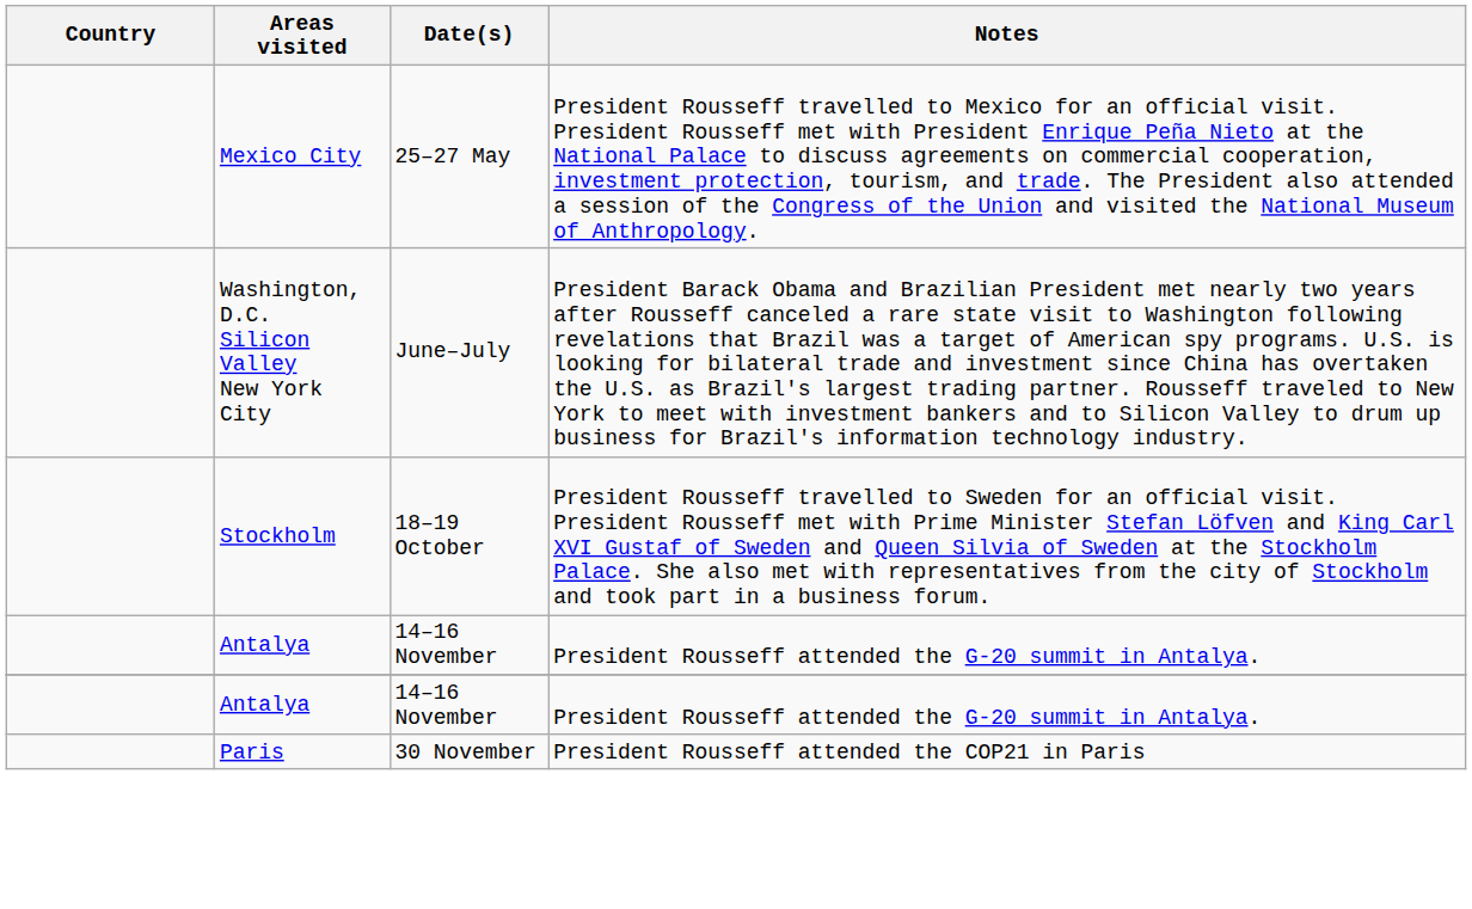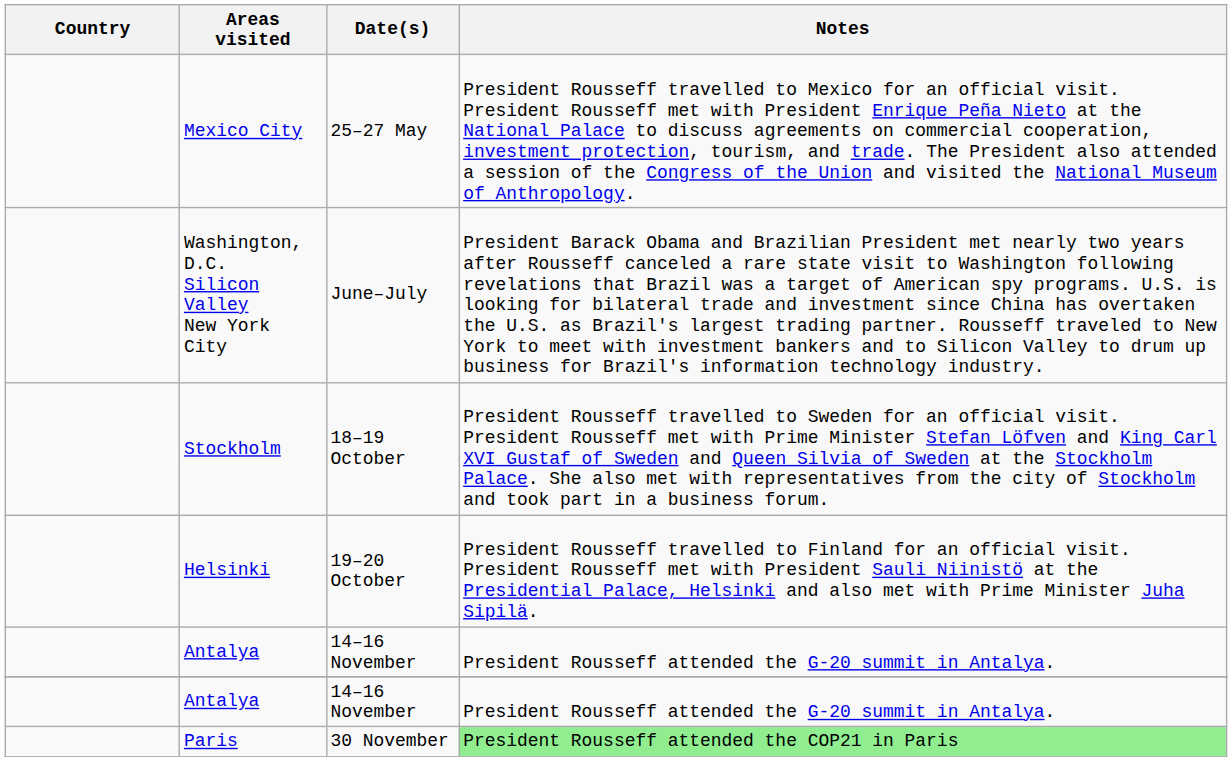 <table class="wikitable" style="margin: 1em auto 1em auto">
 <tr>
 <th width=120>Country</th>
 <th width=100>Areas visited</th>
 <th width=90>Date(s)</th>
 <th width=550>Notes</th>
 </tr>
 <tr>
 <td></td>
 <td><a href='#'>Mexico City</a></td>
 <td>25–27 May</td>
 <td><br>President Rousseff travelled to Mexico for an official visit. President Rousseff met with President <a href='#'>Enrique Peña Nieto</a> at the <a href='#'>National Palace</a> to discuss agreements on commercial cooperation, <a href='#'>investment protection</a>, tourism, and <a href='#'>trade</a>. The President also attended a session of the <a href='#'>Congress of the Union</a> and visited the <a href='#'>National Museum of Anthropology</a>.</td>
 </tr>
 <tr>
 <td></td>
 <td>Washington, D.C.<br><a href='#'>Silicon Valley</a><br>New York City</td>
 <td>June–July</td>
 <td><br>President Barack Obama and Brazilian President met nearly two years after Rousseff canceled a rare state visit to Washington following revelations that Brazil was a target of American spy programs. U.S. is looking for bilateral trade and investment since China has overtaken the U.S. as Brazil's largest trading partner. Rousseff traveled to New York to meet with investment bankers and to Silicon Valley to drum up business for Brazil's information technology industry.</td>
 </tr>
 <tr>
 <td></td>
 <td><a href='#'>Stockholm</a></td>
 <td>18–19 October</td>
 <td><br>President Rousseff travelled to Sweden for an official visit. President Rousseff met with Prime Minister <a href='#'>Stefan Löfven</a> and <a href='#'>King Carl XVI Gustaf of Sweden</a> and <a href='#'>Queen Silvia of Sweden</a> at the <a href='#'>Stockholm Palace</a>. She also met with representatives from the city of <a href='#'>Stockholm</a> and took part in a business forum.</td>
 </tr>
 <tr>
 <td></td>
+<td><a href='#'>Helsinki</a></td>
+<td>19–20 October</td>
+<td><br>President Rousseff travelled to Finland for an official visit. President Rousseff met with President <a href='#'>Sauli Niinistö</a> at the <a href='#'>Presidential Palace, Helsinki</a> and also met with Prime Minister <a href='#'>Juha Sipilä</a>.</td>
+</tr>
+<tr>
+<td></td>
 <td><a href='#'>Antalya</a></td>
 <td>14–16 November</td>
 <td><br>President Rousseff attended the <a href='#'>G-20 summit in Antalya</a>.</td>
 </tr>
 <tr>
 </tr>
 <tr>
 <td></td>
 <td><a href='#'>Antalya</a></td>
 <td>14–16 November</td>
 <td><br>President Rousseff attended the <a href='#'>G-20 summit in Antalya</a>.</td>
 </tr>
 <tr>
 <td></td>
 <td><a href='#'>Paris</a></td>
 <td>30 November</td>
-<td>President Rousseff attended the COP21 in Paris</td>
+<td style="background: lightgreen;">President Rousseff attended the COP21 in Paris</td>
 </tr>
 </table>
